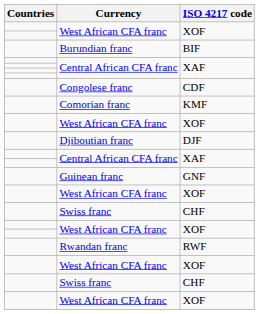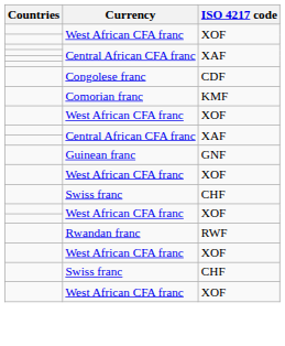 <table class="wikitable sortable">
 <tr>
 <th>Countries</th>
 <th>Currency</th>
 <th><a href='#'>ISO 4217</a> code</th>
 </tr>
 <tr>
 <td></td>
 <td rowspan="2"><a href='#'>West African CFA franc</a></td>
 <td rowspan="2">XOF</td>
 </tr>
 <tr>
 <td></td>
-</tr>
-<tr>
-<td></td>
-<td><a href='#'>Burundian franc</a></td>
-<td>BIF</td>
 </tr>
 <tr>
 <td></td>
 <td rowspan="4"><a href='#'>Central African CFA franc</a></td>
 <td rowspan="4">XAF</td>
 </tr>
 <tr>
 <td></td>
 </tr>
 <tr>
 <td></td>
 </tr>
 <tr>
 <td></td>
 </tr>
 <tr>
 <td></td>
 <td><a href='#'>Congolese franc</a></td>
 <td>CDF</td>
 </tr>
 <tr>
 <td></td>
 <td><a href='#'>Comorian franc</a></td>
 <td>KMF</td>
 </tr>
 <tr>
 <td></td>
 <td><a href='#'>West African CFA franc</a></td>
 <td>XOF</td>
-</tr>
-<tr>
-<td></td>
-<td><a href='#'>Djiboutian franc</a></td>
-<td>DJF</td>
 </tr>
 <tr>
 <td></td>
 <td rowspan="2"><a href='#'>Central African CFA franc</a></td>
 <td rowspan="2">XAF</td>
 </tr>
 <tr>
 <td></td>
 </tr>
 <tr>
 <td></td>
 <td><a href='#'>Guinean franc</a></td>
 <td>GNF</td>
 </tr>
 <tr>
 <td></td>
 <td><a href='#'>West African CFA franc</a></td>
 <td>XOF</td>
 </tr>
 <tr>
 <td></td>
 <td><a href='#'>Swiss franc</a></td>
 <td>CHF</td>
 </tr>
 <tr>
 <td></td>
 <td rowspan="2"><a href='#'>West African CFA franc</a></td>
 <td rowspan="2">XOF</td>
 </tr>
 <tr>
 <td></td>
 </tr>
 <tr>
 <td></td>
 <td><a href='#'>Rwandan franc</a></td>
 <td>RWF</td>
 </tr>
 <tr>
 <td></td>
 <td><a href='#'>West African CFA franc</a></td>
 <td>XOF</td>
 </tr>
 <tr>
 <td></td>
 <td><a href='#'>Swiss franc</a></td>
 <td>CHF</td>
 </tr>
 <tr>
 <td></td>
 <td><a href='#'>West African CFA franc</a></td>
 <td>XOF</td>
 </tr>
 </table>
